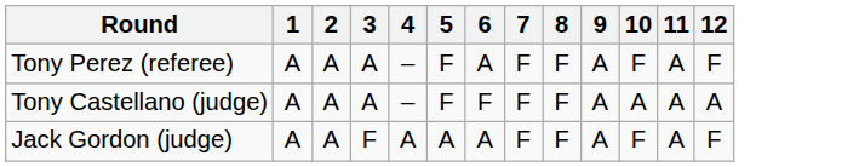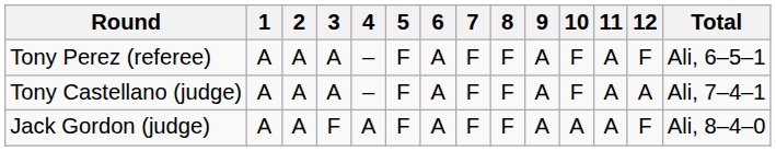 <table class="wikitable" style="text-align:center">
 <tr>
 <th align="left">Round</th>
 <th> 1 </th>
 <th> 2 </th>
 <th> 3 </th>
 <th> 4 </th>
 <th> 5 </th>
 <th> 6 </th>
 <th> 7 </th>
 <th> 8 </th>
 <th> 9 </th>
 <th>10</th>
 <th>11</th>
 <th>12</th>
+<th>Total</th>
 </tr>
 <tr>
 <td align="left">Tony Perez (referee)</td>
 <td>A</td>
 <td>A</td>
 <td>A</td>
 <td>–</td>
 <td>F</td>
 <td>A</td>
 <td>F</td>
 <td>F</td>
 <td>A</td>
 <td>F</td>
 <td>A</td>
 <td>F</td>
+<td>Ali, 6–5–1</td>
 </tr>
 <tr>
 <td align="left">Tony Castellano (judge)</td>
 <td>A</td>
 <td>A</td>
 <td>A</td>
 <td>–</td>
 <td>F</td>
-<td>F</td>
+<td>A</td>
 <td>F</td>
 <td>F</td>
 <td>A</td>
+<td>F</td>
 <td>A</td>
 <td>A</td>
-<td>A</td>
+<td>Ali, 7–4–1</td>
 </tr>
 <tr>
 <td align="left">Jack Gordon (judge)</td>
 <td>A</td>
 <td>A</td>
 <td>F</td>
 <td>A</td>
-<td>A</td>
+<td>F</td>
 <td>A</td>
 <td>F</td>
 <td>F</td>
 <td>A</td>
-<td>F</td>
+<td>A</td>
 <td>A</td>
 <td>F</td>
+<td>Ali, 8–4–0</td>
 </tr>
 </table>
